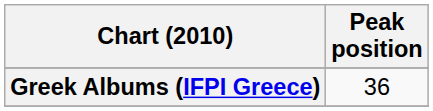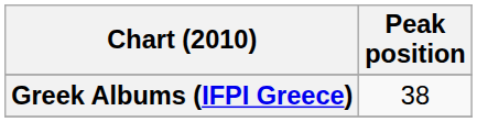 <table class="wikitable sortable plainrowheaders">
 <tr>
 <th scope="col">Chart (2010)</th>
 <th scope="col">Peak<br>position</th>
 </tr>
 <tr>
 </tr>
 <tr>
 </tr>
 <tr>
 </tr>
 <tr>
 <th scope="row">Greek Albums (<a href='#'>IFPI Greece</a>)</th>
-<td style="text-align:center;">36</td>
+<td style="text-align:center;">38</td>
 </tr>
 <tr>
 </tr>
 <tr>
 </tr>
 <tr>
 </tr>
 <tr>
 </tr>
 </table>
